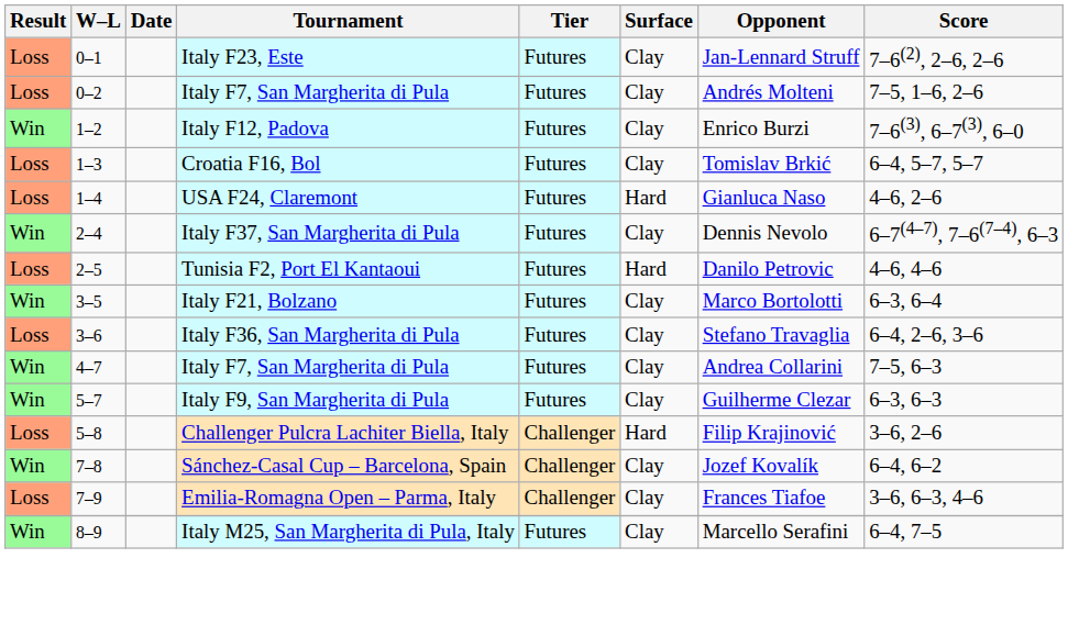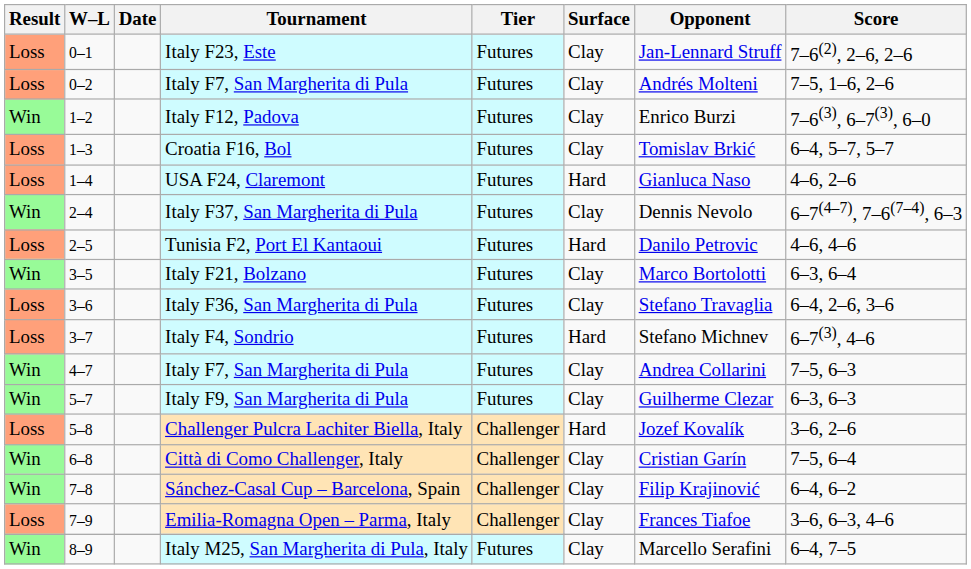 <table class="sortable wikitable">
 <tr>
 <th>Result</th>
 <th class="unsortable">W–L</th>
 <th>Date</th>
 <th>Tournament</th>
 <th>Tier</th>
 <th>Surface</th>
 <th>Opponent</th>
 <th class="unsortable">Score</th>
 </tr>
 <tr>
 <td bgcolor=FFA07A>Loss</td>
 <td><small>0–1</small></td>
 <td></td>
 <td style="background:#cffcff;">Italy F23, <a href='#'>Este</a></td>
 <td style="background:#cffcff;">Futures</td>
 <td>Clay</td>
 <td> <a href='#'>Jan-Lennard Struff</a></td>
 <td>7–6<sup>(2)</sup>, 2–6, 2–6</td>
 </tr>
 <tr>
 <td bgcolor=FFA07A>Loss</td>
 <td><small>0–2</small></td>
 <td></td>
 <td style="background:#cffcff;">Italy F7, <a href='#'>San Margherita di Pula</a></td>
 <td style="background:#cffcff;">Futures</td>
 <td>Clay</td>
 <td> <a href='#'>Andrés Molteni</a></td>
 <td>7–5, 1–6, 2–6</td>
 </tr>
 <tr>
 <td bgcolor=98FB98>Win</td>
 <td><small>1–2</small></td>
 <td></td>
 <td style="background:#cffcff;">Italy F12, <a href='#'>Padova</a></td>
 <td style="background:#cffcff;">Futures</td>
 <td>Clay</td>
 <td> Enrico Burzi</td>
 <td>7–6<sup>(3)</sup>, 6–7<sup>(3)</sup>, 6–0</td>
 </tr>
 <tr>
 <td bgcolor=FFA07A>Loss</td>
 <td><small>1–3</small></td>
 <td></td>
 <td style="background:#cffcff;">Croatia F16, <a href='#'>Bol</a></td>
 <td style="background:#cffcff;">Futures</td>
 <td>Clay</td>
 <td> <a href='#'>Tomislav Brkić</a></td>
 <td>6–4, 5–7, 5–7</td>
 </tr>
 <tr>
 <td bgcolor=FFA07A>Loss</td>
 <td><small>1–4</small></td>
 <td></td>
 <td style="background:#cffcff;">USA F24, <a href='#'>Claremont</a></td>
 <td style="background:#cffcff;">Futures</td>
 <td>Hard</td>
 <td> <a href='#'>Gianluca Naso</a></td>
 <td>4–6, 2–6</td>
 </tr>
 <tr>
 <td bgcolor=98FB98>Win</td>
 <td><small>2–4</small></td>
 <td></td>
 <td style="background:#cffcff;">Italy F37, <a href='#'>San Margherita di Pula</a></td>
 <td style="background:#cffcff;">Futures</td>
 <td>Clay</td>
 <td> Dennis Nevolo</td>
 <td>6–7<sup>(4–7)</sup>, 7–6<sup>(7–4)</sup>, 6–3</td>
 </tr>
 <tr>
 <td bgcolor=FFA07A>Loss</td>
 <td><small>2–5</small></td>
 <td></td>
 <td style="background:#cffcff;">Tunisia F2, <a href='#'>Port El Kantaoui</a></td>
 <td style="background:#cffcff;">Futures</td>
 <td>Hard</td>
 <td> <a href='#'>Danilo Petrovic</a></td>
 <td>4–6, 4–6</td>
 </tr>
 <tr>
 <td bgcolor=98FB98>Win</td>
 <td><small>3–5</small></td>
 <td></td>
 <td style="background:#cffcff;">Italy F21, <a href='#'>Bolzano</a></td>
 <td style="background:#cffcff;">Futures</td>
 <td>Clay</td>
 <td> <a href='#'>Marco Bortolotti</a></td>
 <td>6–3, 6–4</td>
 </tr>
 <tr>
 <td bgcolor=FFA07A>Loss</td>
 <td><small>3–6</small></td>
 <td></td>
 <td style="background:#cffcff;">Italy F36, <a href='#'>San Margherita di Pula</a></td>
 <td style="background:#cffcff;">Futures</td>
 <td>Clay</td>
 <td> <a href='#'>Stefano Travaglia</a></td>
 <td>6–4, 2–6, 3–6</td>
 </tr>
 <tr>
+<td bgcolor=FFA07A>Loss</td>
+<td><small>3–7</small></td>
+<td></td>
+<td style="background:#cffcff;">Italy F4, <a href='#'>Sondrio</a></td>
+<td style="background:#cffcff;">Futures</td>
+<td>Hard</td>
+<td> Stefano Michnev</td>
+<td>6–7<sup>(3)</sup>, 4–6</td>
+</tr>
+<tr>
 <td bgcolor=98FB98>Win</td>
 <td><small>4–7</small></td>
 <td></td>
 <td style="background:#cffcff;">Italy F7, <a href='#'>San Margherita di Pula</a></td>
 <td style="background:#cffcff;">Futures</td>
 <td>Clay</td>
 <td> <a href='#'>Andrea Collarini</a></td>
 <td>7–5, 6–3</td>
 </tr>
 <tr>
 <td bgcolor=98FB98>Win</td>
 <td><small>5–7</small></td>
 <td></td>
 <td style="background:#cffcff;">Italy F9, <a href='#'>San Margherita di Pula</a></td>
 <td style="background:#cffcff;">Futures</td>
 <td>Clay</td>
 <td> <a href='#'>Guilherme Clezar</a></td>
 <td>6–3, 6–3</td>
 </tr>
 <tr>
 <td bgcolor=FFA07A>Loss</td>
 <td><small>5–8</small></td>
 <td><a href='#'></a></td>
 <td style="background:moccasin;"><a href='#'>Challenger Pulcra Lachiter Biella</a>, Italy</td>
 <td style="background:moccasin;">Challenger</td>
 <td>Hard</td>
-<td> <a href='#'>Filip Krajinović</a></td>
+<td> <a href='#'>Jozef Kovalík</a></td>
 <td>3–6, 2–6</td>
+</tr>
+<tr>
+<td bgcolor=98FB98>Win</td>
+<td><small>6–8</small></td>
+<td><a href='#'></a></td>
+<td style="background:moccasin;"><a href='#'>Città di Como Challenger</a>, Italy</td>
+<td style="background:moccasin;">Challenger</td>
+<td>Clay</td>
+<td> <a href='#'>Cristian Garín</a></td>
+<td>7–5, 6–4</td>
 </tr>
 <tr>
 <td bgcolor=98FB98>Win</td>
 <td><small>7–8</small></td>
 <td><a href='#'></a></td>
 <td style="background:moccasin;"><a href='#'>Sánchez-Casal Cup – Barcelona</a>, Spain</td>
 <td style="background:moccasin;">Challenger</td>
 <td>Clay</td>
-<td> <a href='#'>Jozef Kovalík</a></td>
+<td> <a href='#'>Filip Krajinović</a></td>
 <td>6–4, 6–2</td>
 </tr>
 <tr>
 <td bgcolor=FFA07A>Loss</td>
 <td><small>7–9</small></td>
 <td><a href='#'></a></td>
 <td style="background:moccasin;"><a href='#'>Emilia-Romagna Open – Parma</a>, Italy</td>
 <td style="background:moccasin;">Challenger</td>
 <td>Clay</td>
 <td> <a href='#'>Frances Tiafoe</a></td>
 <td>3–6, 6–3, 4–6</td>
 </tr>
 <tr>
 </tr>
 <tr>
 <td bgcolor=98FB98>Win</td>
 <td><small>8–9</small></td>
 <td></td>
 <td style="background:#cffcff;">Italy M25, <a href='#'>San Margherita di Pula</a>, Italy</td>
 <td style="background:#cffcff;">Futures</td>
 <td>Clay</td>
 <td> Marcello Serafini</td>
 <td>6–4, 7–5</td>
 </tr>
 </table>
